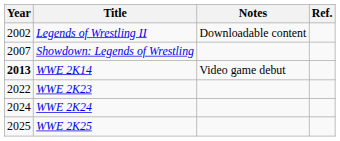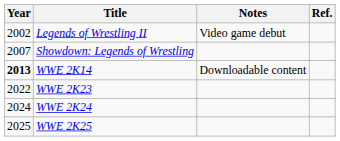 <table class="wikitable sortable">
 <tr>
 <th>Year</th>
 <th>Title</th>
 <th>Notes</th>
 <th><abbr>Ref.</abbr></th>
 </tr>
 <tr>
 <td>2002</td>
 <td><em><a href='#'>Legends of Wrestling II</a></em></td>
-<td>Downloadable content</td>
+<td>Video game debut</td>
 <td></td>
 </tr>
 <tr>
 <td>2007</td>
 <td><em><a href='#'>Showdown: Legends of Wrestling</a></em></td>
 <td></td>
 <td></td>
 </tr>
 <tr>
 <td><strong>2013</strong></td>
 <td><em><a href='#'>WWE 2K14</a></em></td>
-<td>Video game debut</td>
+<td>Downloadable content</td>
 <td></td>
 </tr>
 <tr>
 <td>2022</td>
 <td><em><a href='#'>WWE 2K23</a></em></td>
 <td></td>
 <td></td>
 </tr>
 <tr>
 <td>2024</td>
 <td><em><a href='#'>WWE 2K24</a></em></td>
 <td></td>
 <td></td>
 </tr>
 <tr>
 <td>2025</td>
 <td><em><a href='#'>WWE 2K25</a></em></td>
 <td></td>
 <td></td>
 </tr>
 </table>
